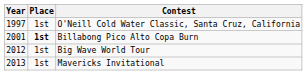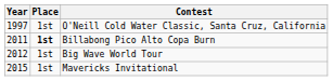 <table class="wikitable">
 <tr>
 <th>Year</th>
 <th>Place</th>
 <th>Contest</th>
 </tr>
 <tr>
 <td style="text-align:center;">1997</td>
 <td style="text-align:center;">1st</td>
 <td>O'Neill Cold Water Classic, Santa Cruz, California</td>
 </tr>
 <tr>
-<td style="text-align:center;">2001</td>
+<td style="text-align:center;">2011</td>
 <td style="text-align:center;"><strong>1st</strong></td>
 <td>Billabong Pico Alto Copa Burn</td>
 </tr>
 <tr>
 <td style="text-align:center;">2012</td>
 <td style="text-align:center;">1st</td>
 <td>Big Wave World Tour</td>
 </tr>
 <tr>
-<td style="text-align:center;">2013</td>
+<td style="text-align:center;">2015</td>
 <td style="text-align:center;">1st</td>
 <td>Mavericks Invitational</td>
 </tr>
 </table>
